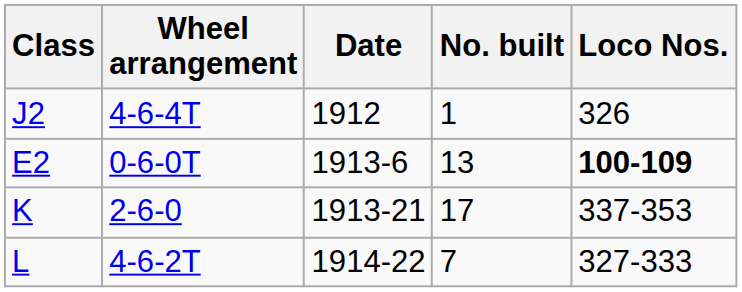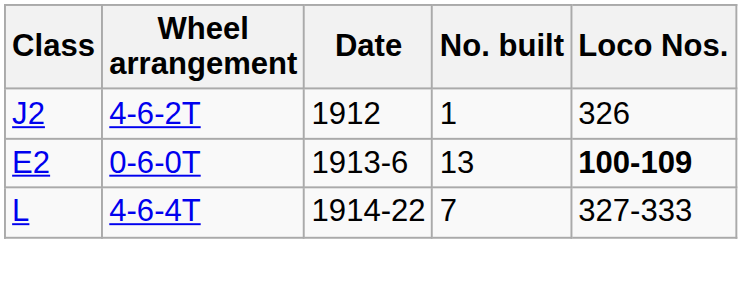 <table class="wikitable">
 <tr>
 <th>Class</th>
 <th>Wheel<br>arrangement</th>
 <th>Date</th>
 <th>No. built</th>
 <th>Loco Nos.</th>
 </tr>
 <tr>
 <td><a href='#'>J2</a></td>
-<td><a href='#'>4-6-4T</a></td>
+<td><a href='#'>4-6-2T</a></td>
 <td>1912</td>
 <td>1</td>
 <td>326</td>
 </tr>
 <tr>
 <td><a href='#'>E2</a></td>
 <td><a href='#'>0-6-0T</a></td>
 <td>1913-6</td>
 <td>13</td>
 <td><strong>100-109</strong></td>
 </tr>
 <tr>
-<td><a href='#'>K</a></td>
-<td><a href='#'>2-6-0</a></td>
-<td>1913-21</td>
-<td>17</td>
-<td>337-353</td>
-</tr>
-<tr>
 <td><a href='#'>L</a></td>
-<td><a href='#'>4-6-2T</a></td>
+<td><a href='#'>4-6-4T</a></td>
 <td>1914-22</td>
 <td>7</td>
 <td>327-333</td>
 </tr>
 </table>
